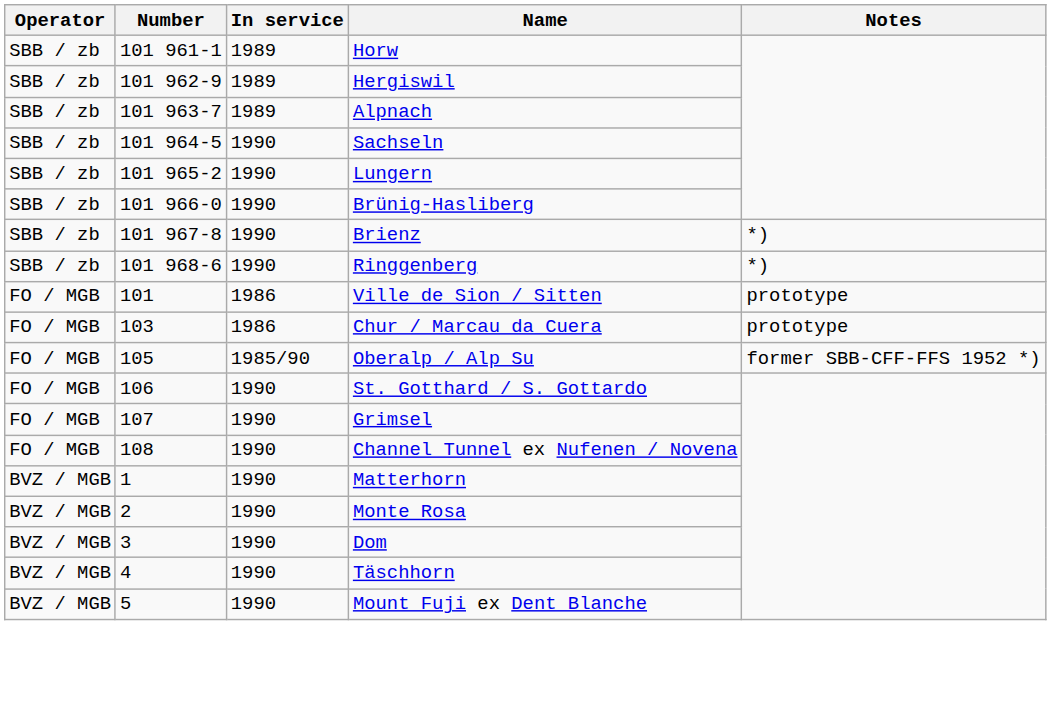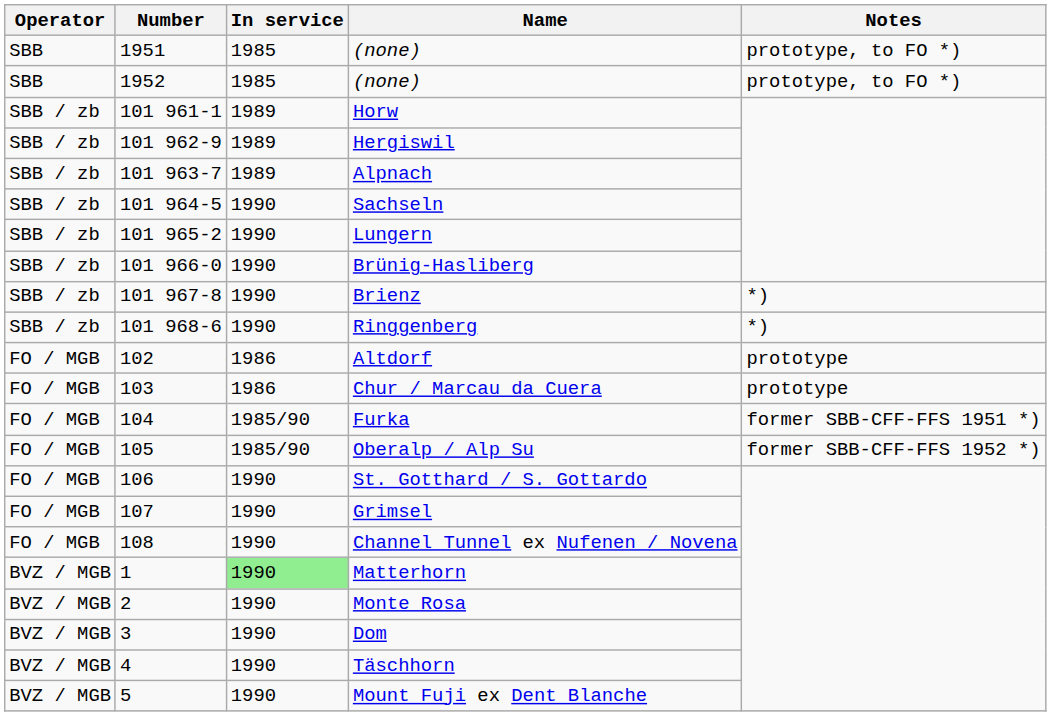 <table class="wikitable">
 <tr>
 <th>Operator</th>
 <th>Number</th>
 <th>In service</th>
 <th>Name</th>
 <th>Notes</th>
+</tr>
+<tr>
+<td>SBB</td>
+<td>1951</td>
+<td>1985</td>
+<td><em>(none)</em></td>
+<td>prototype, to FO *)</td>
+</tr>
+<tr>
+<td>SBB</td>
+<td>1952</td>
+<td>1985</td>
+<td><em>(none)</em></td>
+<td>prototype, to FO *)</td>
 </tr>
 <tr>
 <td>SBB / zb</td>
 <td>101 961-1</td>
 <td>1989</td>
 <td><a href='#'>Horw</a></td>
 </tr>
 <tr>
 <td>SBB / zb</td>
 <td>101 962-9</td>
 <td>1989</td>
 <td><a href='#'>Hergiswil</a></td>
 </tr>
 <tr>
 <td>SBB / zb</td>
 <td>101 963-7</td>
 <td>1989</td>
 <td><a href='#'>Alpnach</a></td>
 </tr>
 <tr>
 <td>SBB / zb</td>
 <td>101 964-5</td>
 <td>1990</td>
 <td><a href='#'>Sachseln</a></td>
 </tr>
 <tr>
 <td>SBB / zb</td>
 <td>101 965-2</td>
 <td>1990</td>
 <td><a href='#'>Lungern</a></td>
 </tr>
 <tr>
 <td>SBB / zb</td>
 <td>101 966-0</td>
 <td>1990</td>
 <td><a href='#'>Brünig-Hasliberg</a></td>
 </tr>
 <tr>
 <td>SBB / zb</td>
 <td>101 967-8</td>
 <td>1990</td>
 <td><a href='#'>Brienz</a></td>
 <td>*)</td>
 </tr>
 <tr>
 <td>SBB / zb</td>
 <td>101 968-6</td>
 <td>1990</td>
 <td><a href='#'>Ringgenberg</a></td>
 <td>*)</td>
 </tr>
 <tr>
 <td>FO / MGB</td>
-<td>101</td>
+<td>102</td>
 <td>1986</td>
-<td><a href='#'>Ville de Sion / Sitten</a></td>
+<td><a href='#'>Altdorf</a></td>
 <td>prototype</td>
 </tr>
 <tr>
 <td>FO / MGB</td>
 <td>103</td>
 <td>1986</td>
 <td><a href='#'>Chur / Marcau da Cuera</a></td>
 <td>prototype</td>
+</tr>
+<tr>
+<td>FO / MGB</td>
+<td>104</td>
+<td>1985/90</td>
+<td><a href='#'>Furka</a></td>
+<td>former SBB-CFF-FFS 1951 *)</td>
 </tr>
 <tr>
 <td>FO / MGB</td>
 <td>105</td>
 <td>1985/90</td>
 <td><a href='#'>Oberalp / Alp Su</a></td>
 <td>former SBB-CFF-FFS 1952 *)</td>
 </tr>
 <tr>
 <td>FO / MGB</td>
 <td>106</td>
 <td>1990</td>
 <td><a href='#'>St. Gotthard / S. Gottardo</a></td>
 </tr>
 <tr>
 <td>FO / MGB</td>
 <td>107</td>
 <td>1990</td>
 <td><a href='#'>Grimsel</a></td>
 </tr>
 <tr>
 <td>FO / MGB</td>
 <td>108</td>
 <td>1990</td>
 <td><a href='#'>Channel Tunnel</a> ex <a href='#'>Nufenen / Novena</a></td>
 </tr>
 <tr>
 <td>BVZ / MGB</td>
 <td>1</td>
-<td>1990</td>
+<td style="background: lightgreen;">1990</td>
 <td><a href='#'>Matterhorn</a></td>
 </tr>
 <tr>
 <td>BVZ / MGB</td>
 <td>2</td>
 <td>1990</td>
 <td><a href='#'>Monte Rosa</a></td>
 </tr>
 <tr>
 <td>BVZ / MGB</td>
 <td>3</td>
 <td>1990</td>
 <td><a href='#'>Dom</a></td>
 </tr>
 <tr>
 <td>BVZ / MGB</td>
 <td>4</td>
 <td>1990</td>
 <td><a href='#'>Täschhorn</a></td>
 </tr>
 <tr>
 <td>BVZ / MGB</td>
 <td>5</td>
 <td>1990</td>
 <td><a href='#'>Mount Fuji</a> ex <a href='#'>Dent Blanche</a></td>
 </tr>
 </table>
